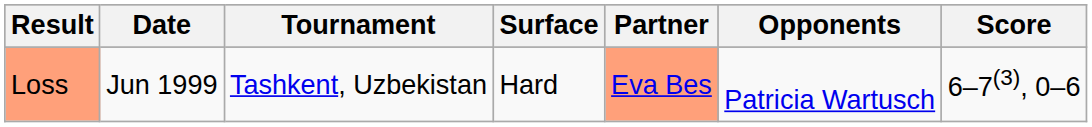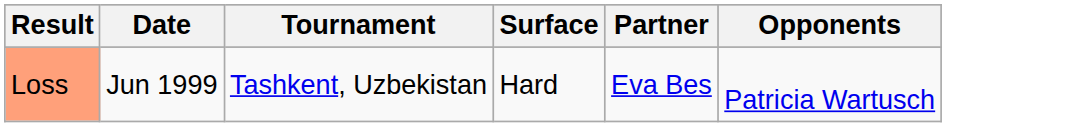 <table class=wikitable>
 <tr>
 <th>Result</th>
 <th>Date</th>
 <th>Tournament</th>
 <th>Surface</th>
 <th>Partner</th>
 <th>Opponents</th>
-<th>Score</th>
 </tr>
 <tr>
 <td style="background:#ffa07a;">Loss</td>
 <td>Jun 1999</td>
 <td><a href='#'>Tashkent</a>, Uzbekistan</td>
 <td>Hard</td>
-<td style="background: lightsalmon;"> <a href='#'>Eva Bes</a></td>
+<td> <a href='#'>Eva Bes</a></td>
 <td> <br>  <a href='#'>Patricia Wartusch</a></td>
-<td>6–7<sup>(3)</sup>, 0–6</td>
 </tr>
 </table>
